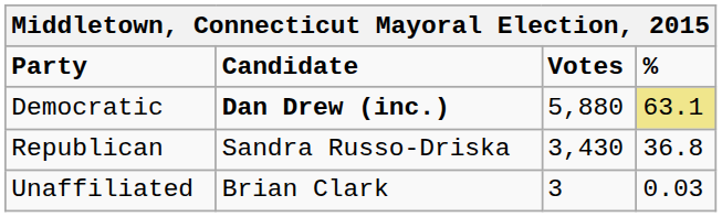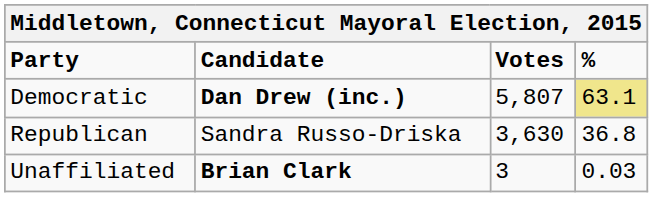 <table class="wikitable">
 <tr>
 <th colspan="4">Middletown, Connecticut Mayoral Election, 2015</th>
 </tr>
 <tr>
 <td><strong>Party</strong></td>
 <td><strong>Candidate</strong></td>
 <td><strong>Votes</strong></td>
 <td><strong>%</strong></td>
 </tr>
 <tr>
 <td>Democratic</td>
 <td><strong>Dan Drew (inc.)</strong></td>
-<td>5,880</td>
+<td>5,807</td>
 <td style="background: khaki;">63.1</td>
 </tr>
 <tr>
 <td>Republican</td>
 <td>Sandra Russo-Driska</td>
-<td>3,430</td>
+<td>3,630</td>
 <td>36.8</td>
 </tr>
 <tr>
 <td>Unaffiliated</td>
-<td>Brian Clark</td>
+<td><strong>Brian Clark</strong></td>
 <td>3</td>
 <td>0.03</td>
 </tr>
 </table>
